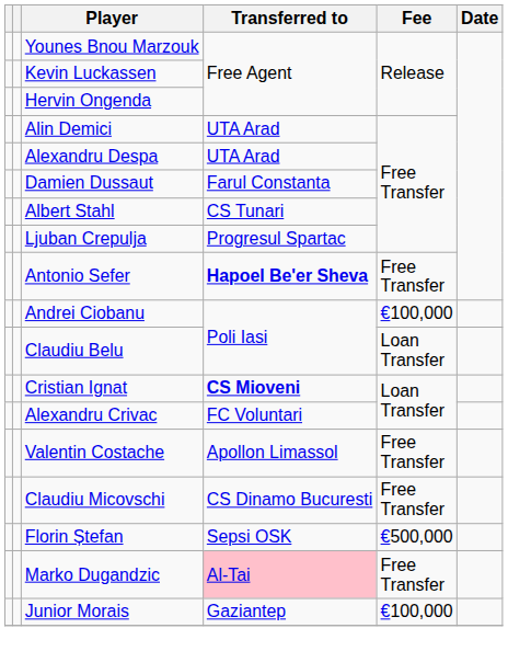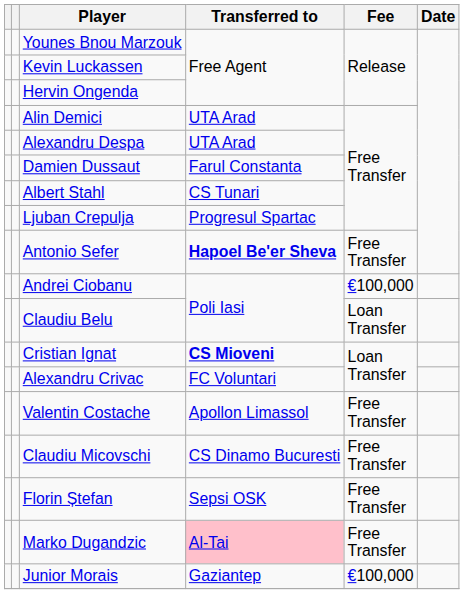 <table class="wikitable plainrowheaders sortable">
 <tr>
 <th></th>
 <th></th>
 <th scope=col><strong>Player</strong></th>
 <th><strong>Transferred to</strong></th>
 <th !scope=col; style="width: 65px;"><strong>Fee</strong></th>
 <th scope=col><strong>Date</strong></th>
 </tr>
 <tr>
 <td align=center></td>
 <td align=center></td>
 <td> <a href='#'>Younes Bnou Marzouk</a></td>
 <td rowspan=3>Free Agent</td>
 <td rowspan=3>Release</td>
 <td rowspan=9></td>
 </tr>
 <tr>
 <td align=center></td>
 <td align=center></td>
 <td> <a href='#'>Kevin Luckassen</a></td>
 </tr>
 <tr>
 <td align=center></td>
 <td align=center></td>
 <td> <a href='#'>Hervin Ongenda</a></td>
 </tr>
 <tr>
 <td align=center></td>
 <td align=center></td>
 <td> <a href='#'>Alin Demici</a></td>
 <td> <a href='#'>UTA Arad</a></td>
 <td rowspan=5>Free Transfer</td>
 </tr>
 <tr>
 <td align=center></td>
 <td align=center></td>
 <td> <a href='#'>Alexandru Despa</a></td>
 <td> <a href='#'>UTA Arad</a></td>
 </tr>
 <tr>
 <td align=center></td>
 <td align=center></td>
 <td> <a href='#'>Damien Dussaut</a></td>
 <td> <a href='#'>Farul Constanta</a></td>
 </tr>
 <tr>
 <td align=center></td>
 <td align=center></td>
 <td> <a href='#'>Albert Stahl</a></td>
 <td> <a href='#'>CS Tunari</a></td>
 </tr>
 <tr>
 <td align=center></td>
 <td align=center></td>
 <td> <a href='#'>Ljuban Crepulja</a></td>
 <td> <a href='#'>Progresul Spartac</a></td>
 </tr>
 <tr>
 <td align=center></td>
 <td align=center></td>
 <td> <a href='#'>Antonio Sefer</a></td>
 <td><strong> <a href='#'>Hapoel Be'er Sheva</a></strong></td>
 <td>Free Transfer</td>
 </tr>
 <tr>
 <td align=center></td>
 <td align=center></td>
 <td> <a href='#'>Andrei Ciobanu</a></td>
 <td rowspan=2> <a href='#'>Poli Iasi</a></td>
 <td><a href='#'>€</a>100,000</td>
 <td></td>
 </tr>
 <tr>
 <td align=center></td>
 <td align=center></td>
 <td> <a href='#'>Claudiu Belu</a></td>
 <td>Loan Transfer</td>
 <td rowspan=1></td>
 </tr>
 <tr>
 <td align=center></td>
 <td align=center></td>
 <td> <a href='#'>Cristian Ignat</a></td>
 <td><strong> <a href='#'>CS Mioveni</a></strong></td>
 <td rowspan=2>Loan Transfer</td>
 <td></td>
 </tr>
 <tr>
 <td align=center></td>
 <td align=center></td>
 <td> <a href='#'>Alexandru Crivac</a></td>
 <td> <a href='#'>FC Voluntari</a></td>
 <td></td>
 </tr>
 <tr>
 <td align=center></td>
 <td align=center></td>
 <td> <a href='#'>Valentin Costache</a></td>
 <td> <a href='#'>Apollon Limassol</a></td>
 <td>Free Transfer</td>
 <td></td>
 </tr>
 <tr>
 <td align=center></td>
 <td align=center></td>
 <td> <a href='#'>Claudiu Micovschi</a></td>
 <td> <a href='#'>CS Dinamo Bucuresti</a></td>
 <td>Free Transfer</td>
 <td></td>
 </tr>
 <tr>
 <td align=center></td>
 <td align=center></td>
 <td> <a href='#'>Florin Ștefan</a></td>
 <td> <a href='#'>Sepsi OSK</a></td>
-<td><a href='#'>€</a>500,000</td>
+<td>Free Transfer</td>
 <td></td>
 </tr>
 <tr>
 <td align=center></td>
 <td align=center></td>
 <td> <a href='#'>Marko Dugandzic</a></td>
 <td style="background: pink;"> <a href='#'>Al-Tai</a></td>
 <td>Free Transfer</td>
 <td></td>
 </tr>
 <tr>
 <td align=center></td>
 <td align=center></td>
 <td> <a href='#'>Junior Morais</a></td>
 <td> <a href='#'>Gaziantep</a></td>
 <td><a href='#'>€</a>100,000</td>
 <td></td>
 </tr>
 <tr>
 </tr>
 </table>
